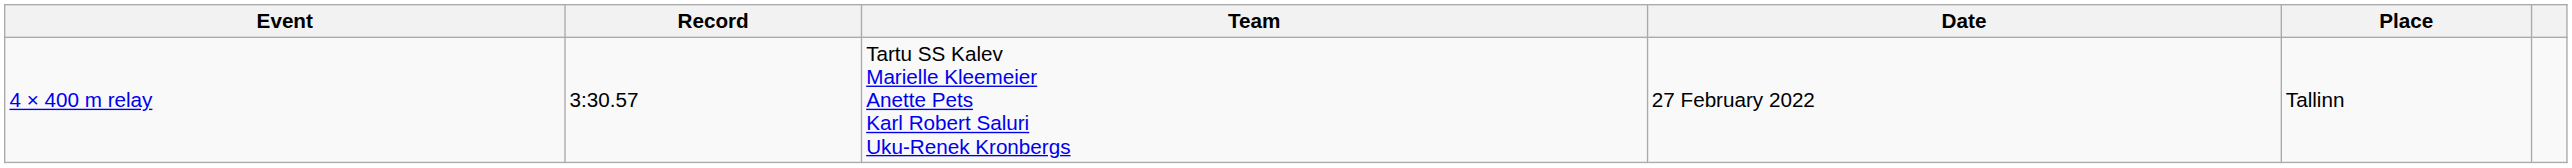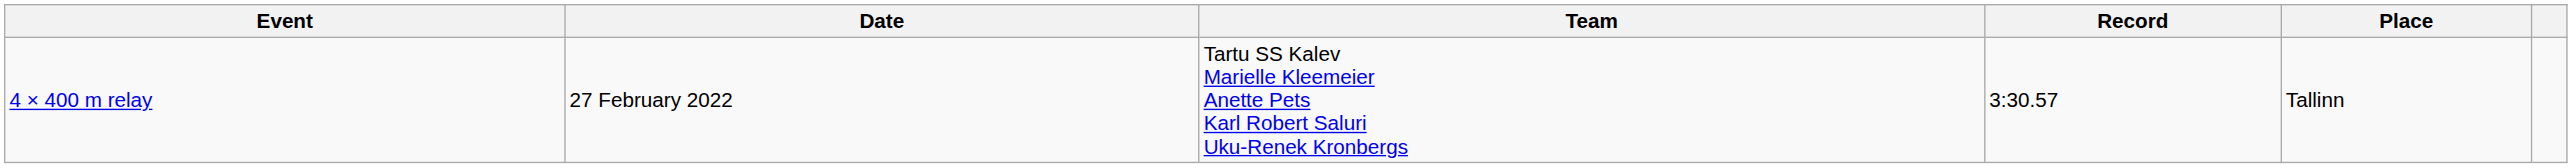 <table class="wikitable" style="font-size:95%; width: 95%;">
 <tr>
 <th>Event</th>
+<th>Date</th>
+<th>Team</th>
 <th>Record</th>
-<th>Team</th>
-<th>Date</th>
 <th>Place</th>
 <th></th>
 </tr>
 <tr>
 <td><a href='#'>4 × 400 m relay</a></td>
+<td>27 February 2022</td>
+<td>Tartu SS Kalev<br><a href='#'>Marielle Kleemeier</a><br><a href='#'>Anette Pets</a><br><a href='#'>Karl Robert Saluri</a><br><a href='#'>Uku-Renek Kronbergs</a></td>
 <td>3:30.57 </td>
-<td>Tartu SS Kalev<br><a href='#'>Marielle Kleemeier</a><br><a href='#'>Anette Pets</a><br><a href='#'>Karl Robert Saluri</a><br><a href='#'>Uku-Renek Kronbergs</a></td>
-<td>27 February 2022</td>
 <td>Tallinn</td>
 <td></td>
 </tr>
 </table>
